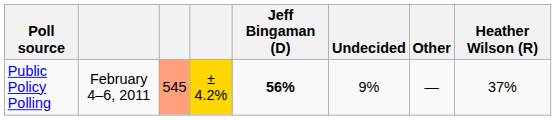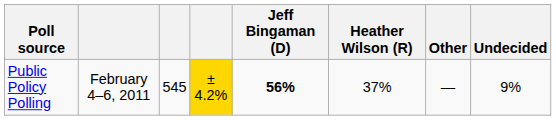 <table class="wikitable" style="text-align:center">
 <tr valign= bottom>
 <th>Poll source</th>
 <th></th>
 <th></th>
 <th></th>
 <th style="width:100px;">Jeff<br>Bingaman (D)</th>
+<th style="width:100px;">Heather<br>Wilson (R)</th>
+<th>Other</th>
 <th>Undecided</th>
-<th>Other</th>
-<th style="width:100px;">Heather<br>Wilson (R)</th>
 </tr>
 <tr>
 <td align=left><a href='#'>Public Policy Polling</a></td>
 <td>February 4–6, 2011</td>
-<td style="background: lightsalmon;">545</td>
+<td>545</td>
 <td style="background: gold;">± 4.2%</td>
 <td><strong>56%</strong></td>
+<td>37%</td>
+<td>—</td>
 <td>9%</td>
-<td>—</td>
-<td>37%</td>
 </tr>
 </table>
